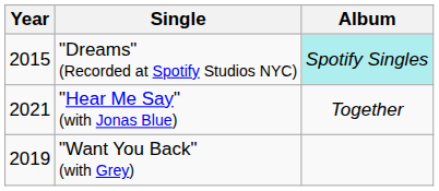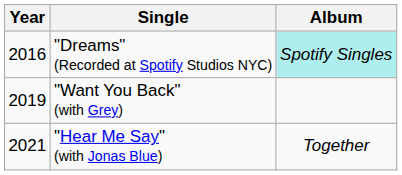 <table class="wikitable plainrowheaders" style="text-align:center;">
 <tr>
 <th scope="col">Year</th>
 <th scope="col">Single</th>
 <th scope="col">Album</th>
 </tr>
 <tr>
-<td>2015</td>
+<td>2016</td>
 <td style="text-align:left;">"Dreams"<br><small>(Recorded at <a href='#'>Spotify</a> Studios NYC)</small></td>
 <td style="background: paleturquoise;"><em>Spotify Singles</em></td>
+</tr>
+<tr>
+<td>2019</td>
+<td style="text-align:left;">"Want You Back"<br><small>(with <a href='#'>Grey</a>)</small></td>
+<td></td>
 </tr>
 <tr>
 <td>2021</td>
 <td style="text-align:left;">"<a href='#'>Hear Me Say</a>"<br><small>(with <a href='#'>Jonas Blue</a>)</small></td>
 <td><em>Together</em></td>
 </tr>
-<tr>
-<td>2019</td>
-<td style="text-align:left;">"Want You Back"<br><small>(with <a href='#'>Grey</a>)</small></td>
-<td></td>
-</tr>
 </table>
